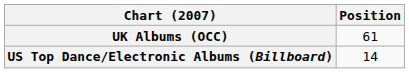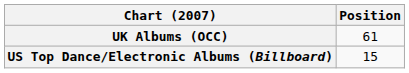 <table class="wikitable sortable plainrowheaders" style="text-align:center">
 <tr>
 <th scope="col">Chart (2007)</th>
 <th scope="col">Position</th>
 </tr>
 <tr>
 <th scope="row">UK Albums (OCC)</th>
 <td>61</td>
 </tr>
 <tr>
 <th scope="row">US Top Dance/Electronic Albums (<em>Billboard</em>)</th>
-<td>14</td>
+<td>15</td>
 </tr>
 </table>
